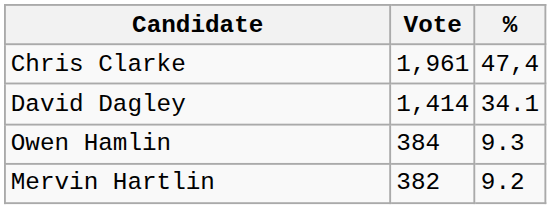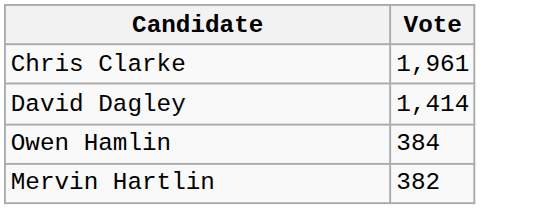 <table class="wikitable">
 <tr>
 <th bgcolor="#DDDDFF" width="200px">Candidate</th>
 <th bgcolor="#DDDDFF">Vote</th>
-<th bgcolor="#DDDDFF">%</th>
 </tr>
 <tr>
 <td>Chris Clarke</td>
 <td>1,961</td>
-<td>47,4</td>
 </tr>
 <tr>
 <td>David Dagley</td>
 <td>1,414</td>
-<td>34.1</td>
 </tr>
 <tr>
 <td>Owen Hamlin</td>
 <td>384</td>
-<td>9.3</td>
 </tr>
 <tr>
 <td>Mervin Hartlin</td>
 <td>382</td>
-<td>9.2</td>
 </tr>
 </table>
